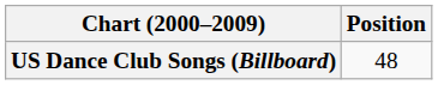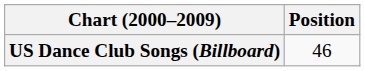 <table class="wikitable plainrowheaders" style="text-align:center">
 <tr>
 <th scope="col">Chart (2000–2009)</th>
 <th scope="col">Position</th>
 </tr>
 <tr>
 <th scope="row">US Dance Club Songs (<em>Billboard</em>)</th>
-<td>48</td>
+<td>46</td>
 </tr>
 </table>
